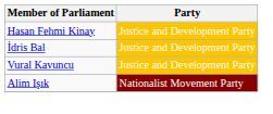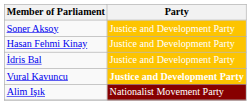 <table class="wikitable">
 <tr>
 <th>Member of Parliament</th>
 <th>Party</th>
+</tr>
+<tr>
+<td><a href='#'>Soner Aksoy</a></td>
+<td style="background:#FDC400; color:white">Justice and Development Party</td>
 </tr>
 <tr>
 <td><a href='#'>Hasan Fehmi Kinay</a></td>
 <td style="background:#FDC400; color:white">Justice and Development Party</td>
 </tr>
 <tr>
 <td><a href='#'>İdris Bal</a></td>
 <td style="background:#FDC400; color:white">Justice and Development Party</td>
 </tr>
 <tr>
 <td><a href='#'>Vural Kavuncu</a></td>
-<td style="background:#FDC400; color:white">Justice and Development Party</td>
+<td style="background:#FDC400; color:white"><strong>Justice and Development Party</strong></td>
 </tr>
 <tr>
 <td><a href='#'>Alim Işık</a></td>
 <td style="background:#870000; color:white">Nationalist Movement Party</td>
 </tr>
 <tr>
 </tr>
 </table>
